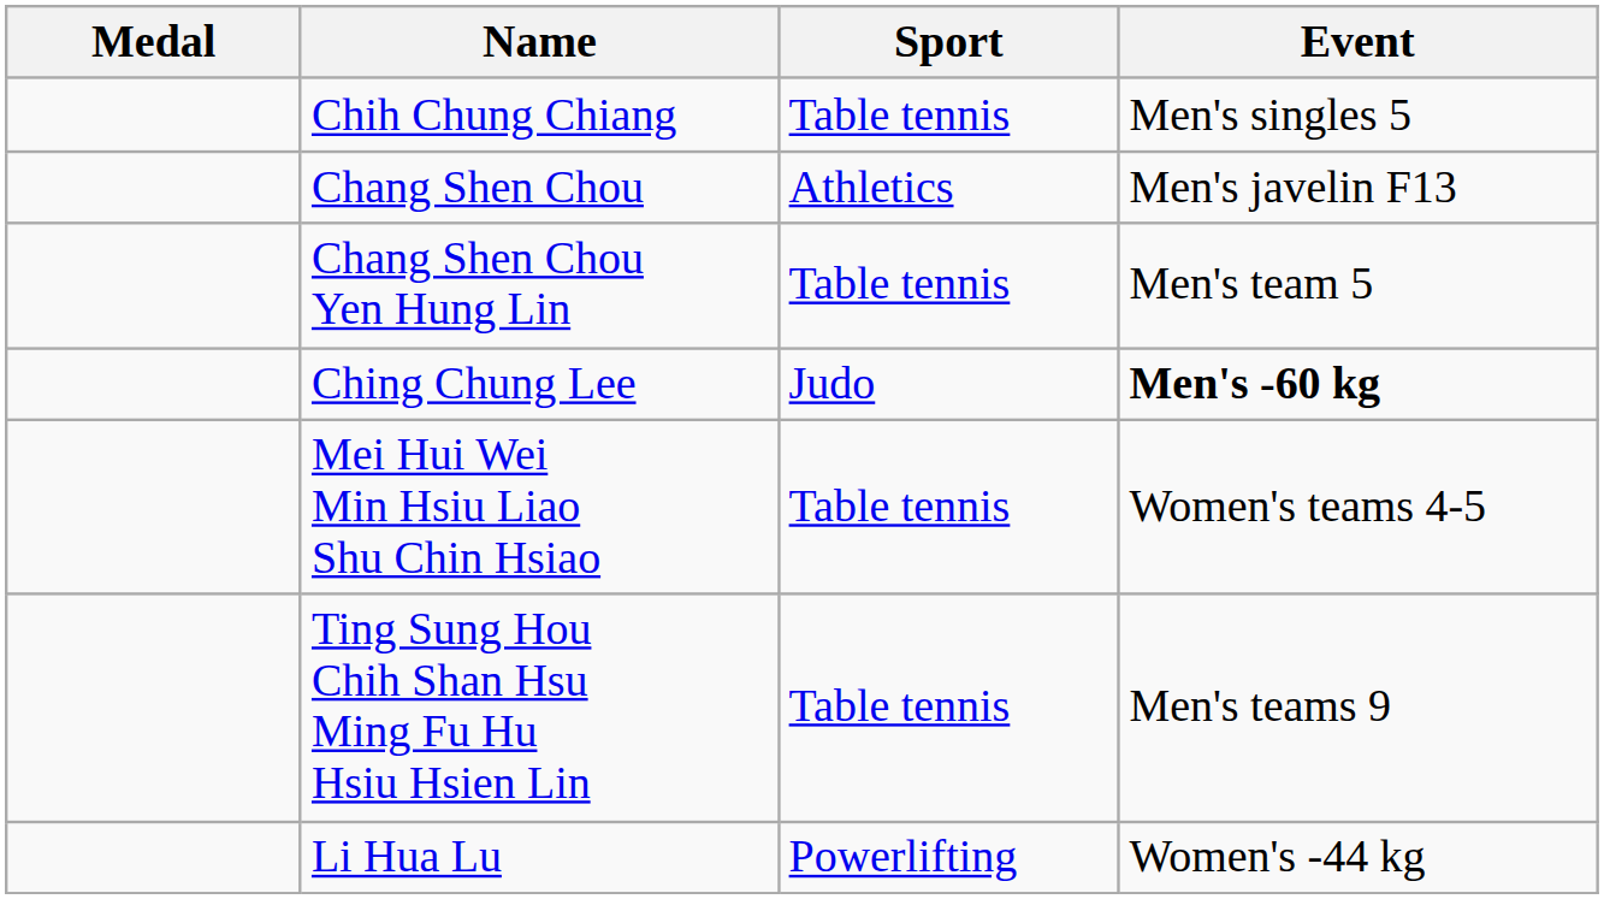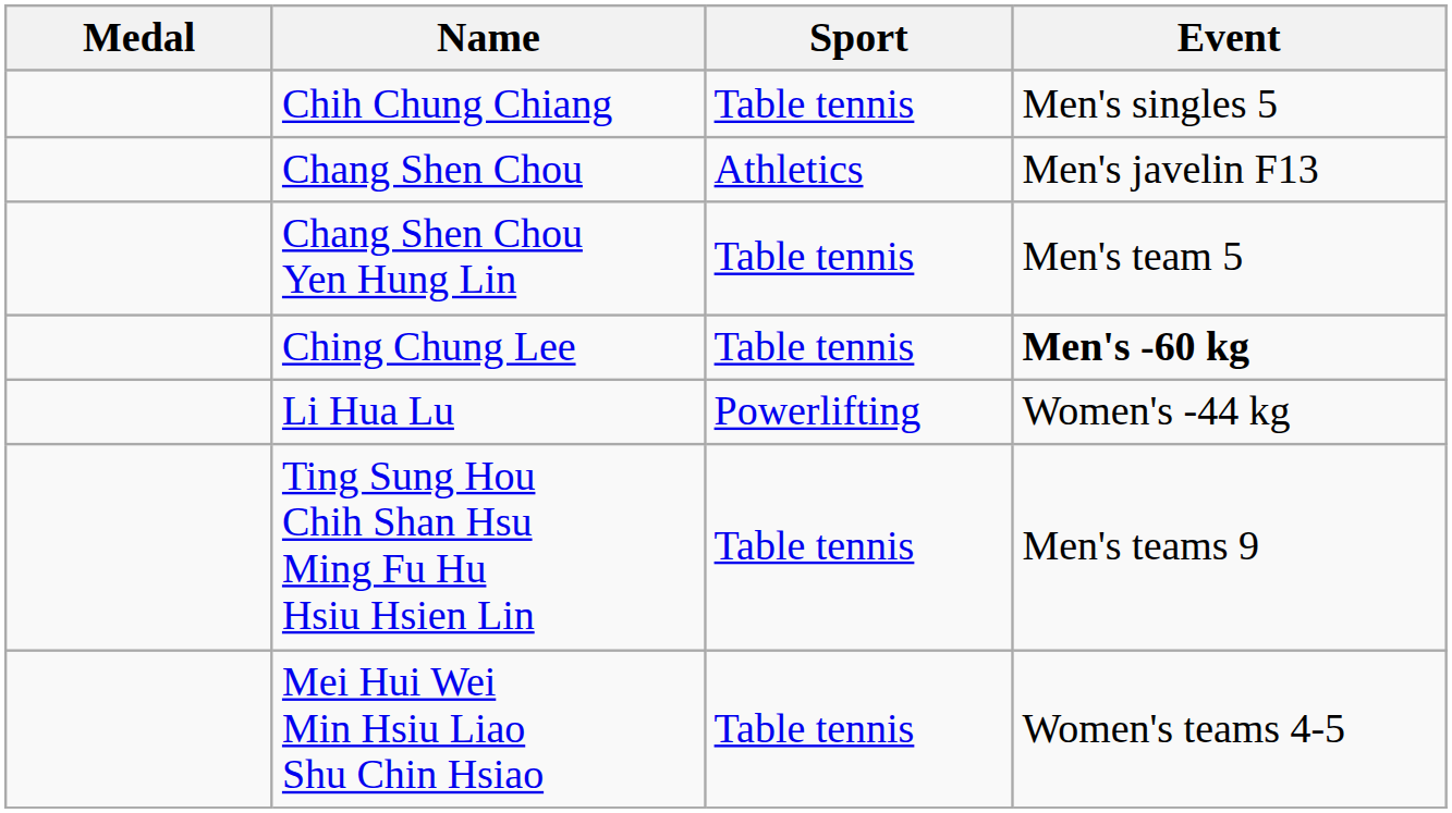 <table class="wikitable">
 <tr>
 <th style="width:6em">Medal</th>
 <th style="width:10em">Name</th>
 <th style="width:7em">Sport</th>
 <th style="width:10em">Event</th>
 </tr>
 <tr>
 <td></td>
 <td><a href='#'>Chih Chung Chiang</a></td>
 <td><a href='#'>Table tennis</a></td>
 <td>Men's singles 5</td>
 </tr>
 <tr>
 <td></td>
 <td><a href='#'>Chang Shen Chou</a></td>
 <td><a href='#'>Athletics</a></td>
 <td>Men's javelin F13</td>
 </tr>
 <tr>
 <td></td>
 <td><a href='#'>Chang Shen Chou</a><br> <a href='#'>Yen Hung Lin</a></td>
 <td><a href='#'>Table tennis</a></td>
 <td>Men's team 5</td>
 </tr>
 <tr>
 <td></td>
 <td><a href='#'>Ching Chung Lee</a></td>
-<td><a href='#'>Judo</a></td>
+<td><a href='#'>Table tennis</a></td>
 <td><strong>Men's -60 kg</strong></td>
 </tr>
 <tr>
 <td></td>
-<td><a href='#'>Mei Hui Wei</a><br> <a href='#'>Min Hsiu Liao</a><br> <a href='#'>Shu Chin Hsiao</a></td>
-<td><a href='#'>Table tennis</a></td>
-<td>Women's teams 4-5</td>
+<td><a href='#'>Li Hua Lu</a></td>
+<td><a href='#'>Powerlifting</a></td>
+<td>Women's -44 kg</td>
 </tr>
 <tr>
 <td></td>
 <td><a href='#'>Ting Sung Hou</a><br> <a href='#'>Chih Shan Hsu</a><br> <a href='#'>Ming Fu Hu</a><br> <a href='#'>Hsiu Hsien Lin</a></td>
 <td><a href='#'>Table tennis</a></td>
 <td>Men's teams 9</td>
 </tr>
 <tr>
 <td></td>
-<td><a href='#'>Li Hua Lu</a></td>
-<td><a href='#'>Powerlifting</a></td>
-<td>Women's -44 kg</td>
+<td><a href='#'>Mei Hui Wei</a><br> <a href='#'>Min Hsiu Liao</a><br> <a href='#'>Shu Chin Hsiao</a></td>
+<td><a href='#'>Table tennis</a></td>
+<td>Women's teams 4-5</td>
 </tr>
 </table>
